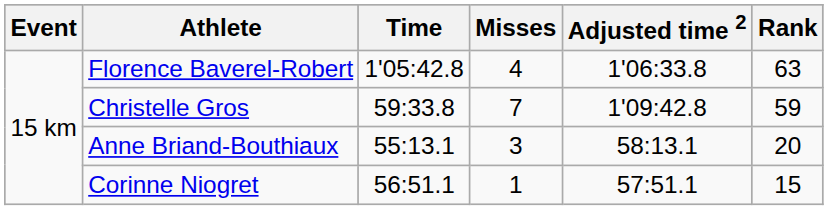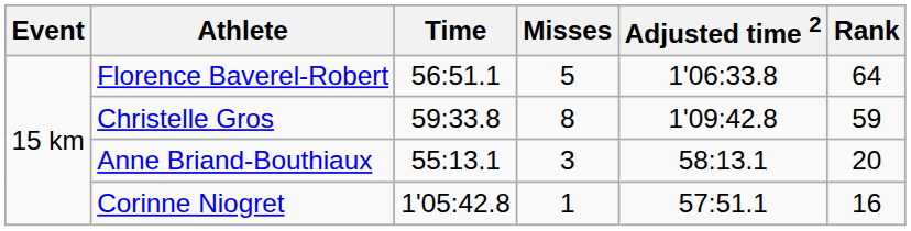 <table class="wikitable" style="font-size:90%">
 <tr>
 <th>Event</th>
 <th>Athlete</th>
 <th>Time</th>
 <th>Misses</th>
 <th>Adjusted time <sup>2</sup></th>
 <th>Rank</th>
 </tr>
 <tr>
 <td rowspan="4">15 km</td>
 <td><a href='#'>Florence Baverel-Robert</a></td>
-<td align="center">1'05:42.8</td>
-<td align="center">4</td>
+<td align="center">56:51.1</td>
+<td align="center">5</td>
 <td align="center">1'06:33.8</td>
-<td align="center">63</td>
+<td align="center">64</td>
 </tr>
 <tr>
 <td><a href='#'>Christelle Gros</a></td>
 <td align="center">59:33.8</td>
-<td align="center">7</td>
+<td align="center">8</td>
 <td align="center">1'09:42.8</td>
 <td align="center">59</td>
 </tr>
 <tr>
 <td><a href='#'>Anne Briand-Bouthiaux</a></td>
 <td align="center">55:13.1</td>
 <td align="center">3</td>
 <td align="center">58:13.1</td>
 <td align="center">20</td>
 </tr>
 <tr>
 <td><a href='#'>Corinne Niogret</a></td>
-<td align="center">56:51.1</td>
+<td align="center">1'05:42.8</td>
 <td align="center">1</td>
 <td align="center">57:51.1</td>
-<td align="center">15</td>
+<td align="center">16</td>
 </tr>
 </table>
